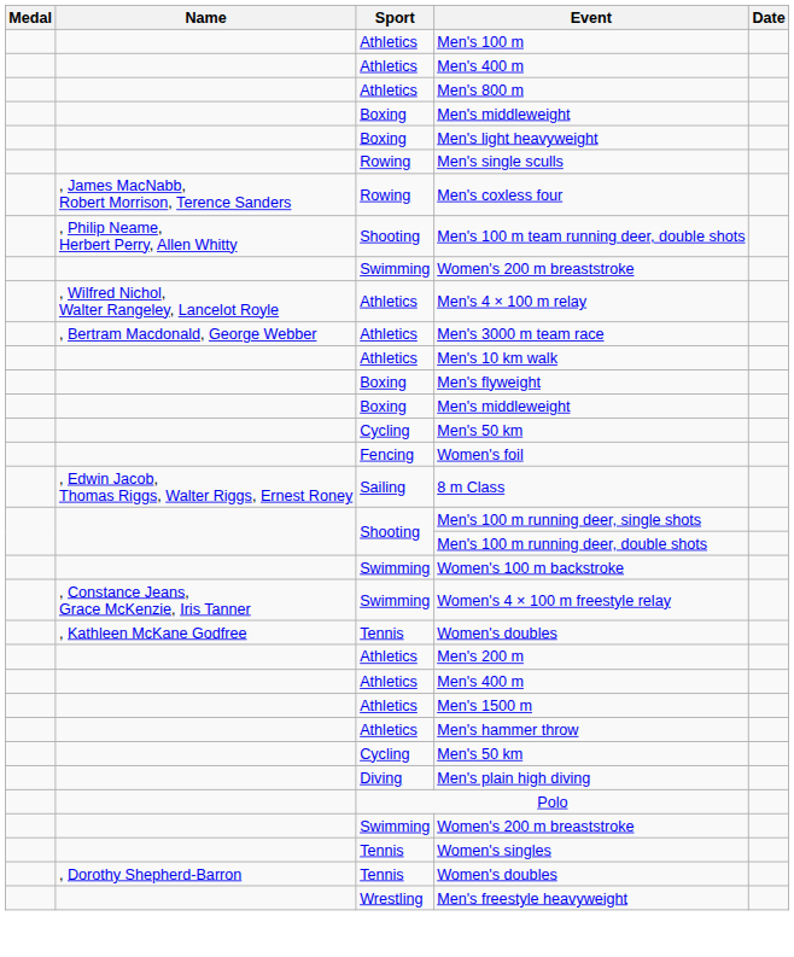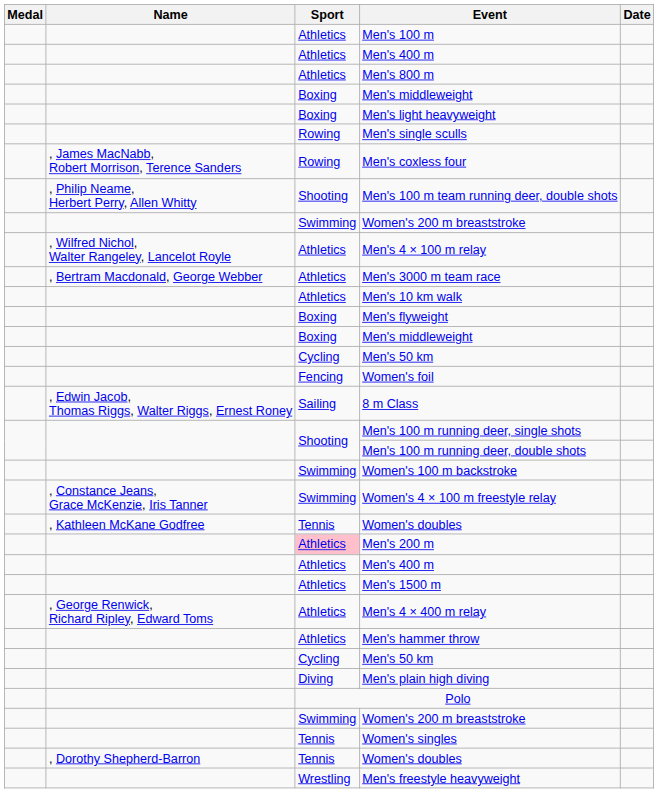 <table class="wikitable sortable" style="font-size:95%">
 <tr>
 <th>Medal</th>
 <th>Name</th>
 <th>Sport</th>
 <th>Event</th>
 <th>Date</th>
 </tr>
 <tr>
 <td></td>
 <td></td>
 <td><a href='#'>Athletics</a></td>
 <td><a href='#'>Men's 100 m</a></td>
 <td></td>
 </tr>
 <tr>
 <td></td>
 <td></td>
 <td><a href='#'>Athletics</a></td>
 <td><a href='#'>Men's 400 m</a></td>
 <td></td>
 </tr>
 <tr>
 <td></td>
 <td></td>
 <td><a href='#'>Athletics</a></td>
 <td><a href='#'>Men's 800 m</a></td>
 <td></td>
 </tr>
 <tr>
 <td></td>
 <td></td>
 <td><a href='#'>Boxing</a></td>
 <td><a href='#'>Men's middleweight</a></td>
 <td></td>
 </tr>
 <tr>
 <td></td>
 <td></td>
 <td><a href='#'>Boxing</a></td>
 <td><a href='#'>Men's light heavyweight</a></td>
 <td></td>
 </tr>
 <tr>
 <td></td>
 <td></td>
 <td><a href='#'>Rowing</a></td>
 <td><a href='#'>Men's single sculls</a></td>
 <td></td>
 </tr>
 <tr>
 <td></td>
 <td>, <a href='#'>James MacNabb</a>,<br><a href='#'>Robert Morrison</a>, <a href='#'>Terence Sanders</a></td>
 <td><a href='#'>Rowing</a></td>
 <td><a href='#'>Men's coxless four</a></td>
 <td></td>
 </tr>
 <tr>
 <td></td>
 <td>, <a href='#'>Philip Neame</a>,<br><a href='#'>Herbert Perry</a>, <a href='#'>Allen Whitty</a></td>
 <td><a href='#'>Shooting</a></td>
 <td><a href='#'>Men's 100 m team running deer, double shots</a></td>
 <td></td>
 </tr>
 <tr>
 <td></td>
 <td></td>
 <td><a href='#'>Swimming</a></td>
 <td><a href='#'>Women's 200 m breaststroke</a></td>
 <td></td>
 </tr>
 <tr>
 <td></td>
 <td>, <a href='#'>Wilfred Nichol</a>,<br><a href='#'>Walter Rangeley</a>, <a href='#'>Lancelot Royle</a></td>
 <td><a href='#'>Athletics</a></td>
 <td><a href='#'>Men's 4 × 100 m relay</a></td>
 <td></td>
 </tr>
 <tr>
 <td></td>
 <td>, <a href='#'>Bertram Macdonald</a>, <a href='#'>George Webber</a></td>
 <td><a href='#'>Athletics</a></td>
 <td><a href='#'>Men's 3000 m team race</a></td>
 <td></td>
 </tr>
 <tr>
 <td></td>
 <td></td>
 <td><a href='#'>Athletics</a></td>
 <td><a href='#'>Men's 10 km walk</a></td>
 <td></td>
 </tr>
 <tr>
 <td></td>
 <td></td>
 <td><a href='#'>Boxing</a></td>
 <td><a href='#'>Men's flyweight</a></td>
 <td></td>
 </tr>
 <tr>
 <td></td>
 <td></td>
 <td><a href='#'>Boxing</a></td>
 <td><a href='#'>Men's middleweight</a></td>
 <td></td>
 </tr>
 <tr>
 <td></td>
 <td></td>
 <td><a href='#'>Cycling</a></td>
 <td><a href='#'>Men's 50 km</a></td>
 <td></td>
 </tr>
 <tr>
 <td></td>
 <td></td>
 <td><a href='#'>Fencing</a></td>
 <td><a href='#'>Women's foil</a></td>
 <td></td>
 </tr>
 <tr>
 <td></td>
 <td>, <a href='#'>Edwin Jacob</a>,<br><a href='#'>Thomas Riggs</a>, <a href='#'>Walter Riggs</a>, <a href='#'>Ernest Roney</a></td>
 <td><a href='#'>Sailing</a></td>
 <td><a href='#'>8 m Class</a></td>
 <td></td>
 </tr>
 <tr>
 <td rowspan=2></td>
 <td rowspan=2></td>
 <td rowspan=2><a href='#'>Shooting</a></td>
 <td><a href='#'>Men's 100 m running deer, single shots</a></td>
 <td></td>
 </tr>
 <tr>
 <td><a href='#'>Men's 100 m running deer, double shots</a></td>
 <td></td>
 </tr>
 <tr>
 <td></td>
 <td></td>
 <td><a href='#'>Swimming</a></td>
 <td><a href='#'>Women's 100 m backstroke</a></td>
 <td></td>
 </tr>
 <tr>
 <td></td>
 <td>, <a href='#'>Constance Jeans</a>,<br><a href='#'>Grace McKenzie</a>, <a href='#'>Iris Tanner</a></td>
 <td><a href='#'>Swimming</a></td>
 <td><a href='#'>Women's 4 × 100 m freestyle relay</a></td>
 <td></td>
 </tr>
 <tr>
 <td></td>
 <td>, <a href='#'>Kathleen McKane Godfree</a></td>
 <td><a href='#'>Tennis</a></td>
 <td><a href='#'>Women's doubles</a></td>
 <td></td>
 </tr>
 <tr>
 <td></td>
 <td></td>
-<td><a href='#'>Athletics</a></td>
+<td style="background: pink;"><a href='#'>Athletics</a></td>
 <td><a href='#'>Men's 200 m</a></td>
 <td></td>
 </tr>
 <tr>
 <td></td>
 <td></td>
 <td><a href='#'>Athletics</a></td>
 <td><a href='#'>Men's 400 m</a></td>
 <td></td>
 </tr>
 <tr>
 <td></td>
 <td></td>
 <td><a href='#'>Athletics</a></td>
 <td><a href='#'>Men's 1500 m</a></td>
+<td></td>
+</tr>
+<tr>
+<td></td>
+<td>, <a href='#'>George Renwick</a>,<br><a href='#'>Richard Ripley</a>, <a href='#'>Edward Toms</a></td>
+<td><a href='#'>Athletics</a></td>
+<td><a href='#'>Men's 4 × 400 m relay</a></td>
 <td></td>
 </tr>
 <tr>
 <td></td>
 <td></td>
 <td><a href='#'>Athletics</a></td>
 <td><a href='#'>Men's hammer throw</a></td>
 <td></td>
 </tr>
 <tr>
 <td></td>
 <td></td>
 <td><a href='#'>Cycling</a></td>
 <td><a href='#'>Men's 50 km</a></td>
 <td></td>
 </tr>
 <tr>
 <td></td>
 <td></td>
 <td><a href='#'>Diving</a></td>
 <td><a href='#'>Men's plain high diving</a></td>
 <td></td>
 </tr>
 <tr>
 <td></td>
 <td><br></td>
 <td colspan=2 align=center><a href='#'>Polo</a></td>
 <td></td>
 </tr>
 <tr>
 <td></td>
 <td></td>
 <td><a href='#'>Swimming</a></td>
 <td><a href='#'>Women's 200 m breaststroke</a></td>
 <td></td>
 </tr>
 <tr>
 <td></td>
 <td></td>
 <td><a href='#'>Tennis</a></td>
 <td><a href='#'>Women's singles</a></td>
 <td></td>
 </tr>
 <tr>
 <td></td>
 <td>, <a href='#'>Dorothy Shepherd-Barron</a></td>
 <td><a href='#'>Tennis</a></td>
 <td><a href='#'>Women's doubles</a></td>
 <td></td>
 </tr>
 <tr>
 <td></td>
 <td></td>
 <td><a href='#'>Wrestling</a></td>
 <td><a href='#'>Men's freestyle heavyweight</a></td>
 <td></td>
 </tr>
 </table>
